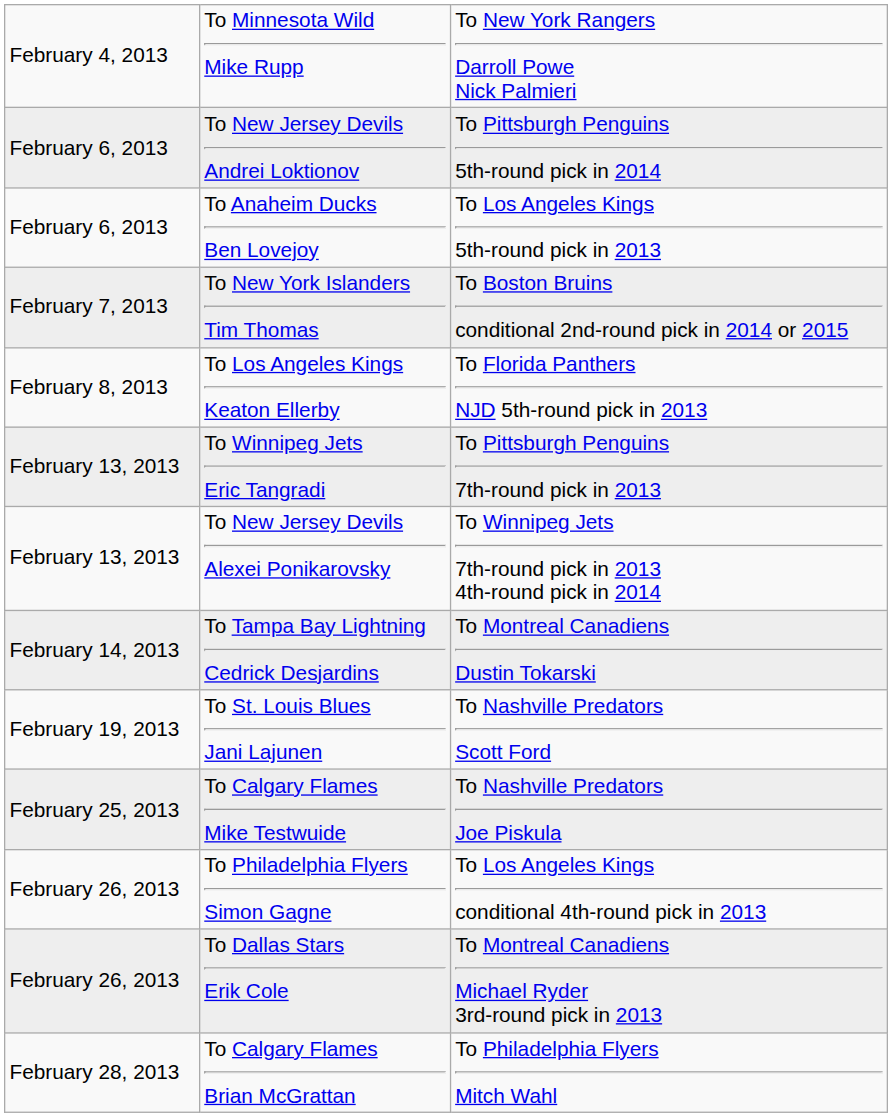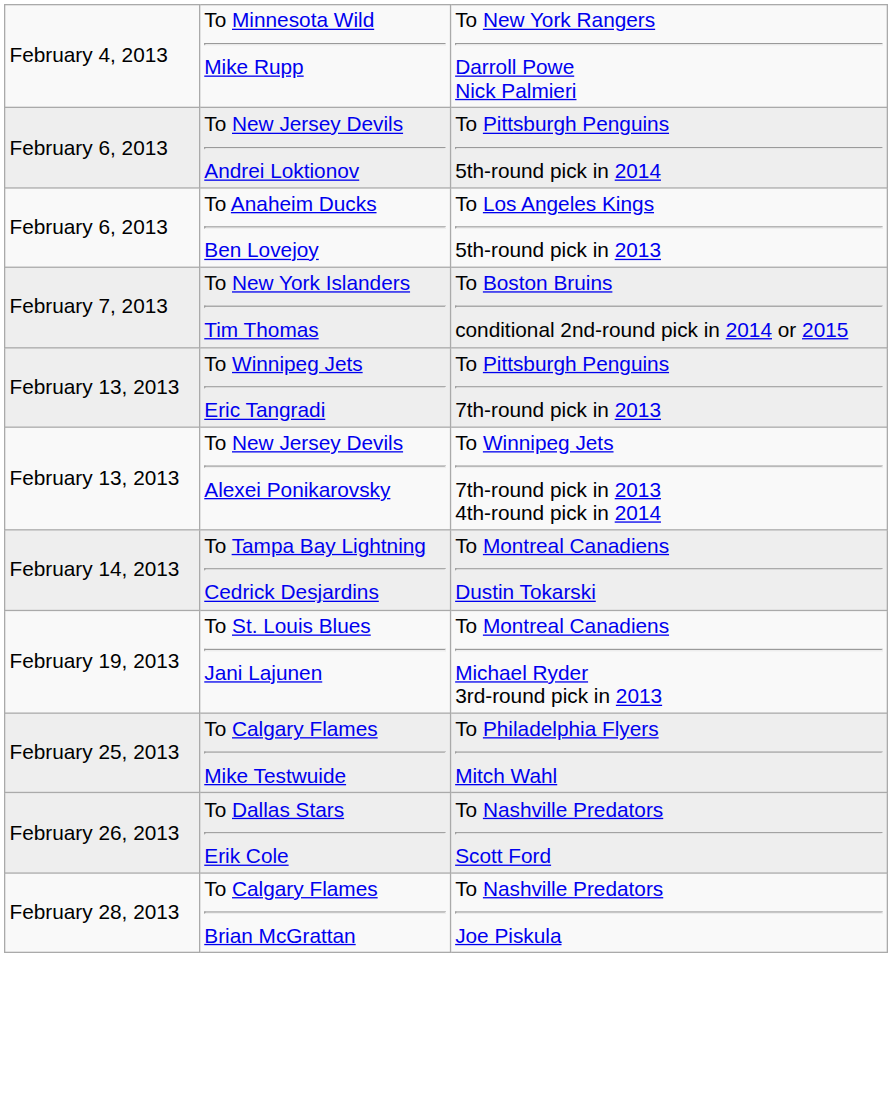 <table class="wikitable" style="border:1px solid #999999; width:680px;">
 <tr>
 <td>February 4, 2013</td>
 <td valign="top">To <a href='#'>Minnesota Wild</a><hr><a href='#'>Mike Rupp</a></td>
 <td valign="top">To <a href='#'>New York Rangers</a><hr><a href='#'>Darroll Powe</a><br><a href='#'>Nick Palmieri</a></td>
 </tr>
 <tr bgcolor="eeeeee">
 <td>February 6, 2013</td>
 <td valign="top">To <a href='#'>New Jersey Devils</a><hr><a href='#'>Andrei Loktionov</a></td>
 <td valign="top">To <a href='#'>Pittsburgh Penguins</a><hr>5th-round pick in <a href='#'>2014</a></td>
 </tr>
 <tr>
 <td>February 6, 2013</td>
 <td valign="top">To <a href='#'>Anaheim Ducks</a><hr><a href='#'>Ben Lovejoy</a></td>
 <td valign="top">To <a href='#'>Los Angeles Kings</a><hr>5th-round pick in <a href='#'>2013</a></td>
 </tr>
 <tr bgcolor="eeeeee">
 <td>February 7, 2013</td>
 <td valign="top">To <a href='#'>New York Islanders</a><hr><a href='#'>Tim Thomas</a></td>
 <td valign="top">To <a href='#'>Boston Bruins</a><hr>conditional 2nd-round pick in <a href='#'>2014</a> or <a href='#'>2015</a></td>
 </tr>
-<tr>
-<td>February 8, 2013</td>
-<td valign="top">To <a href='#'>Los Angeles Kings</a><hr><a href='#'>Keaton Ellerby</a></td>
-<td valign="top">To <a href='#'>Florida Panthers</a><hr><a href='#'>NJD</a> 5th-round pick in <a href='#'>2013</a></td>
-</tr>
 <tr bgcolor="eeeeee">
 <td>February 13, 2013</td>
 <td valign="top">To <a href='#'>Winnipeg Jets</a><hr><a href='#'>Eric Tangradi</a></td>
 <td valign="top">To <a href='#'>Pittsburgh Penguins</a><hr>7th-round pick in <a href='#'>2013</a></td>
 </tr>
 <tr>
 <td>February 13, 2013</td>
 <td valign="top">To <a href='#'>New Jersey Devils</a><hr><a href='#'>Alexei Ponikarovsky</a></td>
 <td valign="top">To <a href='#'>Winnipeg Jets</a><hr>7th-round pick in <a href='#'>2013</a><br>4th-round pick in <a href='#'>2014</a></td>
 </tr>
 <tr bgcolor="eeeeee">
 <td>February 14, 2013</td>
 <td valign="top">To <a href='#'>Tampa Bay Lightning</a><hr><a href='#'>Cedrick Desjardins</a></td>
 <td valign="top">To <a href='#'>Montreal Canadiens</a><hr><a href='#'>Dustin Tokarski</a></td>
 </tr>
 <tr>
 <td>February 19, 2013</td>
 <td valign="top">To <a href='#'>St. Louis Blues</a><hr><a href='#'>Jani Lajunen</a></td>
-<td valign="top">To <a href='#'>Nashville Predators</a><hr><a href='#'>Scott Ford</a></td>
+<td valign="top">To <a href='#'>Montreal Canadiens</a><hr><a href='#'>Michael Ryder</a><br>3rd-round pick in <a href='#'>2013</a></td>
 </tr>
 <tr bgcolor="eeeeee">
 <td>February 25, 2013</td>
 <td valign="top">To <a href='#'>Calgary Flames</a><hr><a href='#'>Mike Testwuide</a></td>
-<td valign="top">To <a href='#'>Nashville Predators</a><hr><a href='#'>Joe Piskula</a></td>
-</tr>
-<tr>
-<td>February 26, 2013</td>
-<td valign="top">To <a href='#'>Philadelphia Flyers</a><hr><a href='#'>Simon Gagne</a></td>
-<td valign="top">To <a href='#'>Los Angeles Kings</a><hr>conditional 4th-round pick in <a href='#'>2013</a></td>
+<td valign="top">To <a href='#'>Philadelphia Flyers</a><hr><a href='#'>Mitch Wahl</a></td>
 </tr>
 <tr bgcolor="eeeeee">
 <td>February 26, 2013</td>
 <td valign="top">To <a href='#'>Dallas Stars</a><hr><a href='#'>Erik Cole</a></td>
-<td valign="top">To <a href='#'>Montreal Canadiens</a><hr><a href='#'>Michael Ryder</a><br>3rd-round pick in <a href='#'>2013</a></td>
+<td valign="top">To <a href='#'>Nashville Predators</a><hr><a href='#'>Scott Ford</a></td>
 </tr>
 <tr>
 <td>February 28, 2013</td>
 <td valign="top">To <a href='#'>Calgary Flames</a><hr><a href='#'>Brian McGrattan</a></td>
-<td valign="top">To <a href='#'>Philadelphia Flyers</a><hr><a href='#'>Mitch Wahl</a></td>
+<td valign="top">To <a href='#'>Nashville Predators</a><hr><a href='#'>Joe Piskula</a></td>
 </tr>
 </table>
